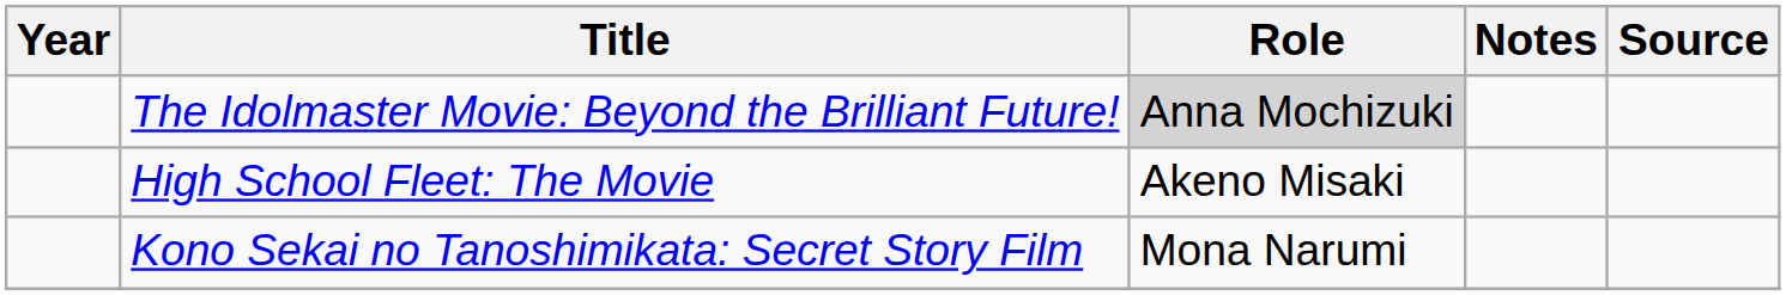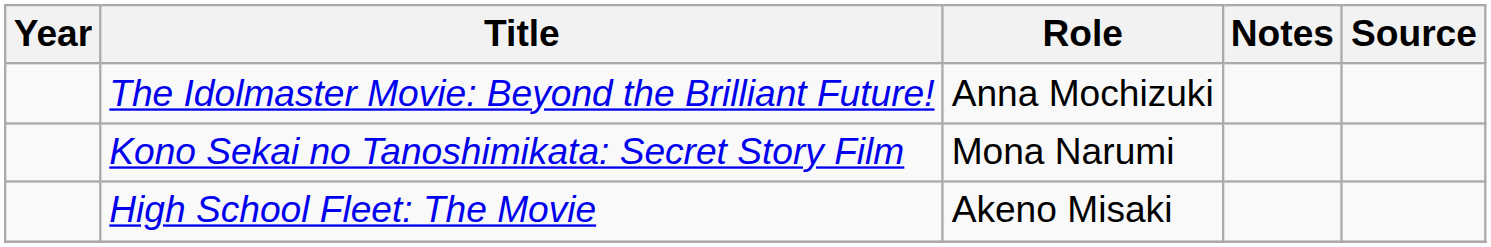 <table class="wikitable sortable plainrowheaders">
 <tr>
 <th>Year</th>
 <th>Title</th>
 <th>Role</th>
 <th class="unsortable">Notes</th>
 <th class="unsortable">Source</th>
 </tr>
 <tr>
 <td></td>
 <td><em><a href='#'>The Idolmaster Movie: Beyond the Brilliant Future!</a></em></td>
-<td style="background: lightgrey;">Anna Mochizuki</td>
+<td>Anna Mochizuki</td>
+<td></td>
+<td></td>
+</tr>
+<tr>
+<td></td>
+<td><em><a href='#'>Kono Sekai no Tanoshimikata: Secret Story Film</a></em></td>
+<td>Mona Narumi</td>
 <td></td>
 <td></td>
 </tr>
 <tr>
 <td></td>
 <td><em><a href='#'>High School Fleet: The Movie</a></em></td>
 <td>Akeno Misaki</td>
 <td></td>
 <td></td>
 </tr>
 <tr>
-<td></td>
-<td><em><a href='#'>Kono Sekai no Tanoshimikata: Secret Story Film</a></em></td>
-<td>Mona Narumi</td>
-<td></td>
-<td></td>
-</tr>
-<tr>
 </tr>
 </table>
